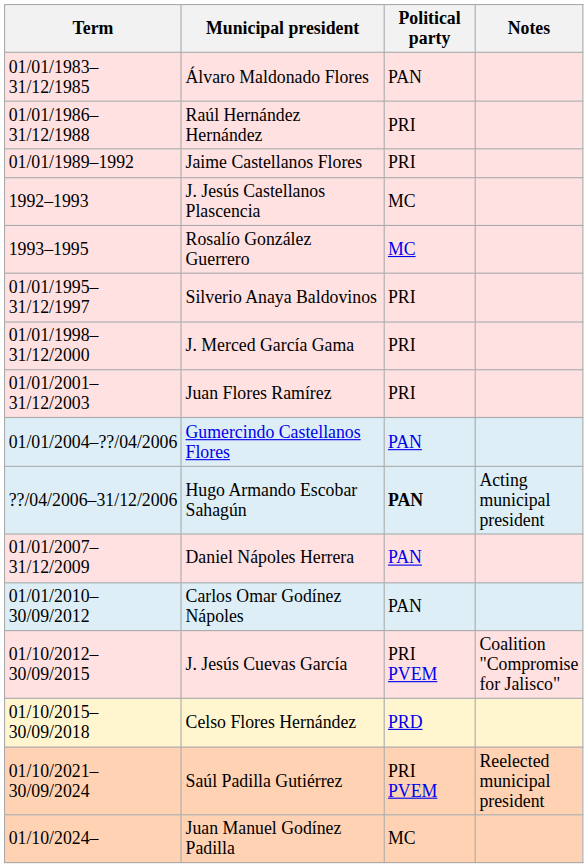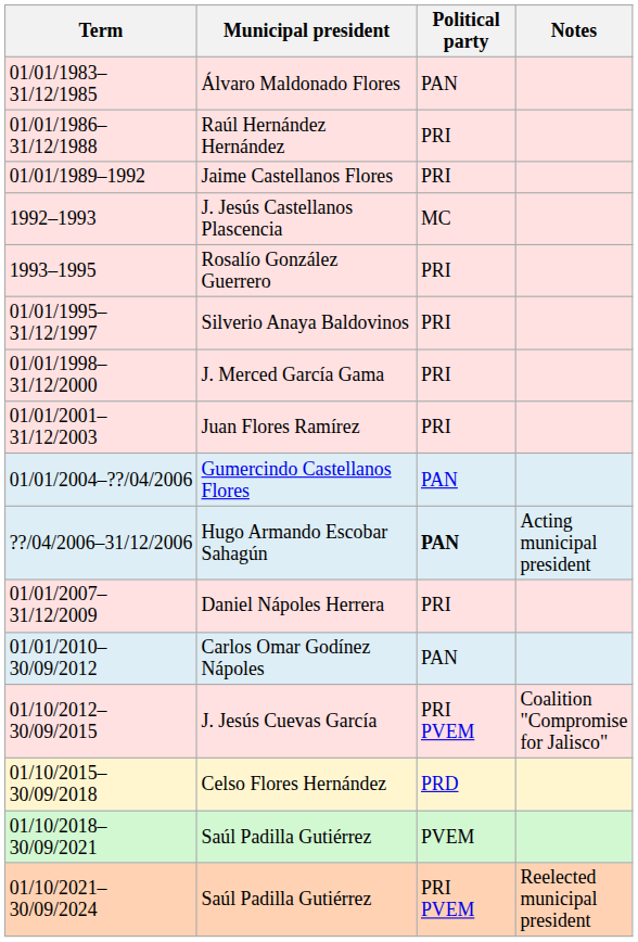 <table class="wikitable">
 <tr>
 <th width=120px>Term</th>
 <th width=175px>Municipal president</th>
 <th width=75px>Political party</th>
 <th width=80px>Notes</th>
 </tr>
 <tr style="background:#ffe1e1">
 <td>01/01/1983–31/12/1985</td>
 <td>Álvaro Maldonado Flores</td>
 <td National Action Party (Mexico)>PAN </td>
 <td></td>
 </tr>
 <tr style="background:#ffe1e1">
 <td>01/01/1986–31/12/1988</td>
 <td>Raúl Hernández Hernández</td>
 <td Institutional Revolutionary Party>PRI </td>
 <td></td>
 </tr>
 <tr style="background:#ffe1e1">
 <td>01/01/1989–1992</td>
 <td>Jaime Castellanos Flores</td>
 <td Institutional Revolutionary Party>PRI </td>
 <td></td>
 </tr>
 <tr style="background:#ffe1e1">
 <td>1992–1993</td>
 <td>J. Jesús Castellanos Plascencia</td>
 <td>MC </td>
 <td></td>
 </tr>
 <tr style="background:#ffe1e1">
 <td>1993–1995</td>
 <td>Rosalío González Guerrero</td>
-<td><a href='#'>MC</a> </td>
+<td Institutional Revolutionary Party>PRI </td>
 <td></td>
 </tr>
 <tr style="background:#ffe1e1">
 <td>01/01/1995–31/12/1997</td>
 <td>Silverio Anaya Baldovinos</td>
 <td Institutional Revolutionary Party>PRI </td>
 <td></td>
 </tr>
 <tr style="background:#ffe1e1">
 <td>01/01/1998–31/12/2000</td>
 <td>J. Merced García Gama</td>
 <td Institutional Revolutionary Party>PRI </td>
 <td></td>
 </tr>
 <tr style="background:#ffe1e1">
 <td>01/01/2001–31/12/2003</td>
 <td>Juan Flores Ramírez</td>
 <td Institutional Revolutionary Party>PRI </td>
 <td></td>
 </tr>
 <tr style="background:#ddeef6">
 <td>01/01/2004–??/04/2006</td>
 <td><a href='#'>Gumercindo Castellanos Flores</a></td>
 <td><a href='#'>PAN</a> </td>
 <td></td>
 </tr>
 <tr style="background:#ddeef6">
 <td>??/04/2006–31/12/2006</td>
 <td>Hugo Armando Escobar Sahagún</td>
 <td National Action Party (Mexico)><strong>PAN </strong></td>
 <td>Acting municipal president</td>
 </tr>
 <tr style="background:#ffe1e1">
 <td>01/01/2007–31/12/2009</td>
 <td>Daniel Nápoles Herrera</td>
-<td><a href='#'>PAN</a> </td>
+<td Institutional Revolutionary Party>PRI </td>
 <td></td>
 </tr>
 <tr style="background:#ddeef6">
 <td>01/01/2010–30/09/2012</td>
 <td>Carlos Omar Godínez Nápoles</td>
 <td National Action Party (Mexico)>PAN </td>
 <td></td>
 </tr>
 <tr style="background:#ffe1e1">
 <td>01/10/2012–30/09/2015</td>
 <td>J. Jesús Cuevas García</td>
 <td Institutional Revolutionary Party>PRI <br><a href='#'>PVEM</a> </td>
 <td>Coalition "Compromise for Jalisco"</td>
 </tr>
 <tr style="background:#fff6d0">
 <td>01/10/2015–30/09/2018</td>
 <td>Celso Flores Hernández</td>
 <td><a href='#'>PRD</a> </td>
 <td></td>
 </tr>
+<tr style="background:#d2f8d2">
+<td>01/10/2018–30/09/2021</td>
+<td>Saúl Padilla Gutiérrez</td>
+<td Ecologist Green Party of Mexico>PVEM </td>
+<td></td>
+</tr>
 <tr style="background:#ffd2b3">
 <td>01/10/2021–30/09/2024</td>
 <td>Saúl Padilla Gutiérrez</td>
 <td Institutional Revolutionary Party>PRI <br><a href='#'>PVEM</a> </td>
 <td>Reelected municipal president</td>
 </tr>
-<tr style="background:#ffd2b3">
-<td>01/10/2024–</td>
-<td>Juan Manuel Godínez Padilla</td>
-<td>MC </td>
-<td></td>
-</tr>
 </table>
